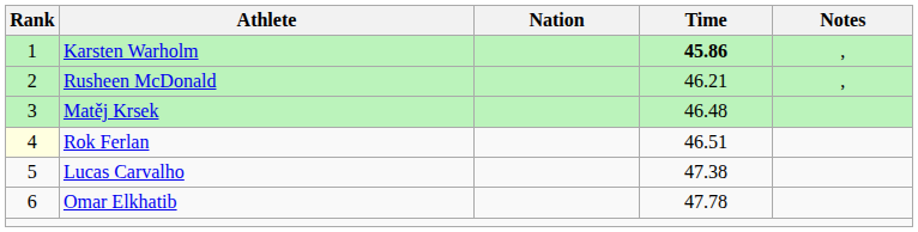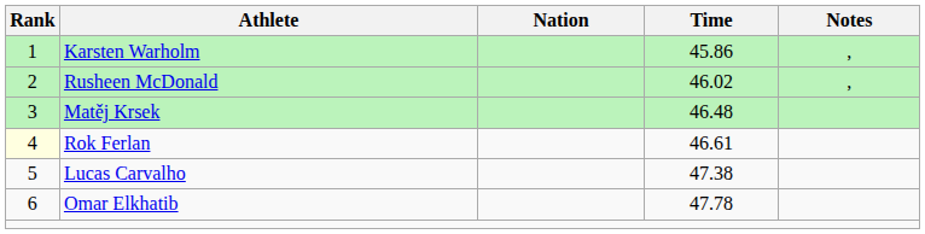 <table class="wikitable sortable" style="text-align:center;width: 60%;">
 <tr>
 <th scope="col" style="width: 10px;">Rank</th>
 <th scope="col">Athlete</th>
 <th scope="col">Nation</th>
 <th scope="col">Time</th>
 <th scope="col">Notes</th>
 </tr>
 <tr bgcolor=bbf3bb>
 <td>1</td>
 <td align=left><a href='#'>Karsten Warholm</a></td>
 <td align=left></td>
-<td><strong>45.86</strong></td>
+<td>45.86</td>
 <td>, </td>
 </tr>
 <tr bgcolor=bbf3bb>
 <td>2</td>
 <td align=left><a href='#'>Rusheen McDonald</a></td>
 <td align=left></td>
-<td>46.21</td>
+<td>46.02</td>
 <td>, </td>
 </tr>
 <tr bgcolor=bbf3bb>
 <td>3</td>
 <td align=left><a href='#'>Matěj Krsek</a></td>
 <td align=left></td>
 <td>46.48</td>
 <td></td>
 </tr>
 <tr>
 <td style="background: lightyellow;">4</td>
 <td align=left><a href='#'>Rok Ferlan</a></td>
 <td align=left></td>
-<td>46.51</td>
+<td>46.61</td>
 <td></td>
 </tr>
 <tr>
 <td>5</td>
 <td align=left><a href='#'>Lucas Carvalho</a></td>
 <td align=left></td>
 <td>47.38</td>
 <td></td>
 </tr>
 <tr>
 <td>6</td>
 <td align=left><a href='#'>Omar Elkhatib</a></td>
 <td align=left></td>
 <td>47.78</td>
 <td></td>
 </tr>
 <tr class="sortbottom">
 <td colspan="5"></td>
 </tr>
 </table>
